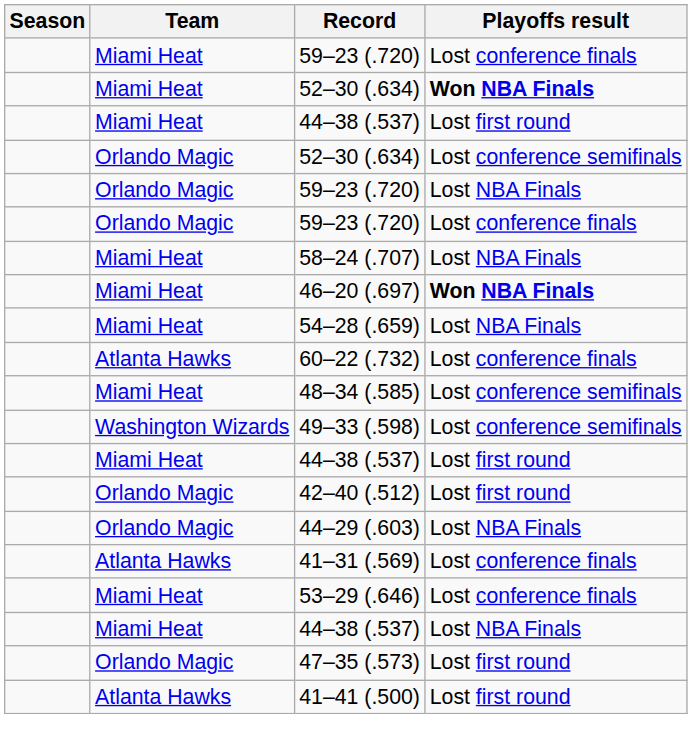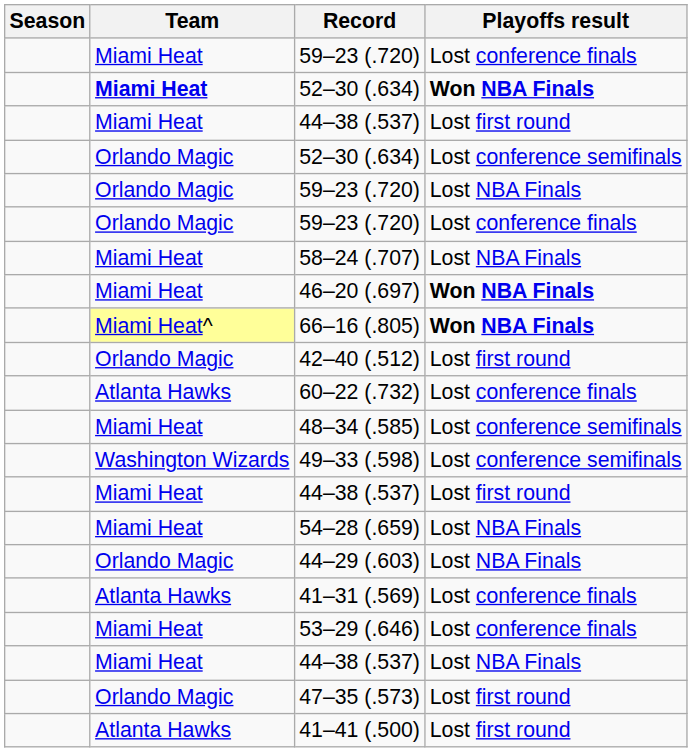 <table class="wikitable sortable">
 <tr>
 <th>Season</th>
 <th>Team</th>
 <th>Record</th>
 <th>Playoffs result</th>
 </tr>
 <tr>
 <td></td>
 <td><a href='#'>Miami Heat</a></td>
 <td> 59–23 (.720)</td>
 <td>Lost <a href='#'>conference finals</a></td>
 </tr>
 <tr>
 <td></td>
-<td><a href='#'>Miami Heat</a></td>
+<td><strong><a href='#'>Miami Heat</a></strong></td>
 <td> 52–30 (.634)</td>
 <td><strong>Won <a href='#'>NBA Finals</a></strong></td>
 </tr>
 <tr>
 <td></td>
 <td><a href='#'>Miami Heat</a></td>
 <td> 44–38 (.537)</td>
 <td>Lost <a href='#'>first round</a></td>
 </tr>
 <tr>
 <td></td>
 <td><a href='#'>Orlando Magic</a></td>
 <td> 52–30 (.634)</td>
 <td>Lost <a href='#'>conference semifinals</a></td>
 </tr>
 <tr>
 <td></td>
 <td><a href='#'>Orlando Magic</a></td>
 <td> 59–23 (.720)</td>
 <td>Lost <a href='#'>NBA Finals</a></td>
 </tr>
 <tr>
 <td></td>
 <td><a href='#'>Orlando Magic</a></td>
 <td> 59–23 (.720)</td>
 <td>Lost <a href='#'>conference finals</a></td>
 </tr>
 <tr>
 <td></td>
 <td><a href='#'>Miami Heat</a></td>
 <td> 58–24 (.707)</td>
 <td>Lost <a href='#'>NBA Finals</a></td>
 </tr>
 <tr>
 <td></td>
 <td><a href='#'>Miami Heat</a></td>
 <td> 46–20 (.697)</td>
 <td><strong>Won <a href='#'>NBA Finals</a></strong></td>
 </tr>
 <tr>
 <td></td>
-<td><a href='#'>Miami Heat</a></td>
-<td> 54–28 (.659)</td>
-<td>Lost <a href='#'>NBA Finals</a></td>
+<td bgcolor="#FFFF99"><a href='#'>Miami Heat</a>^</td>
+<td> 66–16 (.805)</td>
+<td><strong>Won <a href='#'>NBA Finals</a></strong></td>
+</tr>
+<tr>
+<td></td>
+<td><a href='#'>Orlando Magic</a></td>
+<td> 42–40 (.512)</td>
+<td>Lost <a href='#'>first round</a></td>
 </tr>
 <tr>
 <td></td>
 <td><a href='#'>Atlanta Hawks</a></td>
 <td> 60–22 (.732)</td>
 <td>Lost <a href='#'>conference finals</a></td>
 </tr>
 <tr>
 <td></td>
 <td><a href='#'>Miami Heat</a></td>
 <td> 48–34 (.585)</td>
 <td>Lost <a href='#'>conference semifinals</a></td>
 </tr>
 <tr>
 <td></td>
 <td><a href='#'>Washington Wizards</a></td>
 <td> 49–33 (.598)</td>
 <td>Lost <a href='#'>conference semifinals</a></td>
 </tr>
 <tr>
 <td></td>
 <td><a href='#'>Miami Heat</a></td>
 <td> 44–38 (.537)</td>
 <td>Lost <a href='#'>first round</a></td>
 </tr>
 <tr>
 <td></td>
-<td><a href='#'>Orlando Magic</a></td>
-<td> 42–40 (.512)</td>
-<td>Lost <a href='#'>first round</a></td>
+<td><a href='#'>Miami Heat</a></td>
+<td> 54–28 (.659)</td>
+<td>Lost <a href='#'>NBA Finals</a></td>
 </tr>
 <tr>
 <td></td>
 <td><a href='#'>Orlando Magic</a></td>
 <td> 44–29 (.603)</td>
 <td>Lost <a href='#'>NBA Finals</a></td>
 </tr>
 <tr>
 <td></td>
 <td><a href='#'>Atlanta Hawks</a></td>
 <td> 41–31 (.569)</td>
 <td>Lost <a href='#'>conference finals</a></td>
 </tr>
 <tr>
 <td></td>
 <td><a href='#'>Miami Heat</a></td>
 <td> 53–29 (.646)</td>
 <td>Lost <a href='#'>conference finals</a></td>
 </tr>
 <tr>
 <td></td>
 <td><a href='#'>Miami Heat</a></td>
 <td> 44–38 (.537)</td>
 <td>Lost <a href='#'>NBA Finals</a></td>
 </tr>
 <tr>
 <td></td>
 <td><a href='#'>Orlando Magic</a></td>
 <td> 47–35 (.573)</td>
 <td>Lost <a href='#'>first round</a></td>
 </tr>
 <tr>
 <td></td>
 <td><a href='#'>Atlanta Hawks</a></td>
 <td> 41–41 (.500)</td>
 <td>Lost <a href='#'>first round</a></td>
 </tr>
 </table>
